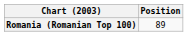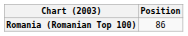 <table class="wikitable plainrowheaders sortable" style="text-align:center">
 <tr>
 <th scope="col">Chart (2003)</th>
 <th scope="col">Position</th>
 </tr>
 <tr>
 <th scope="row">Romania (Romanian Top 100)</th>
-<td>89</td>
+<td>86</td>
 </tr>
 </table>
